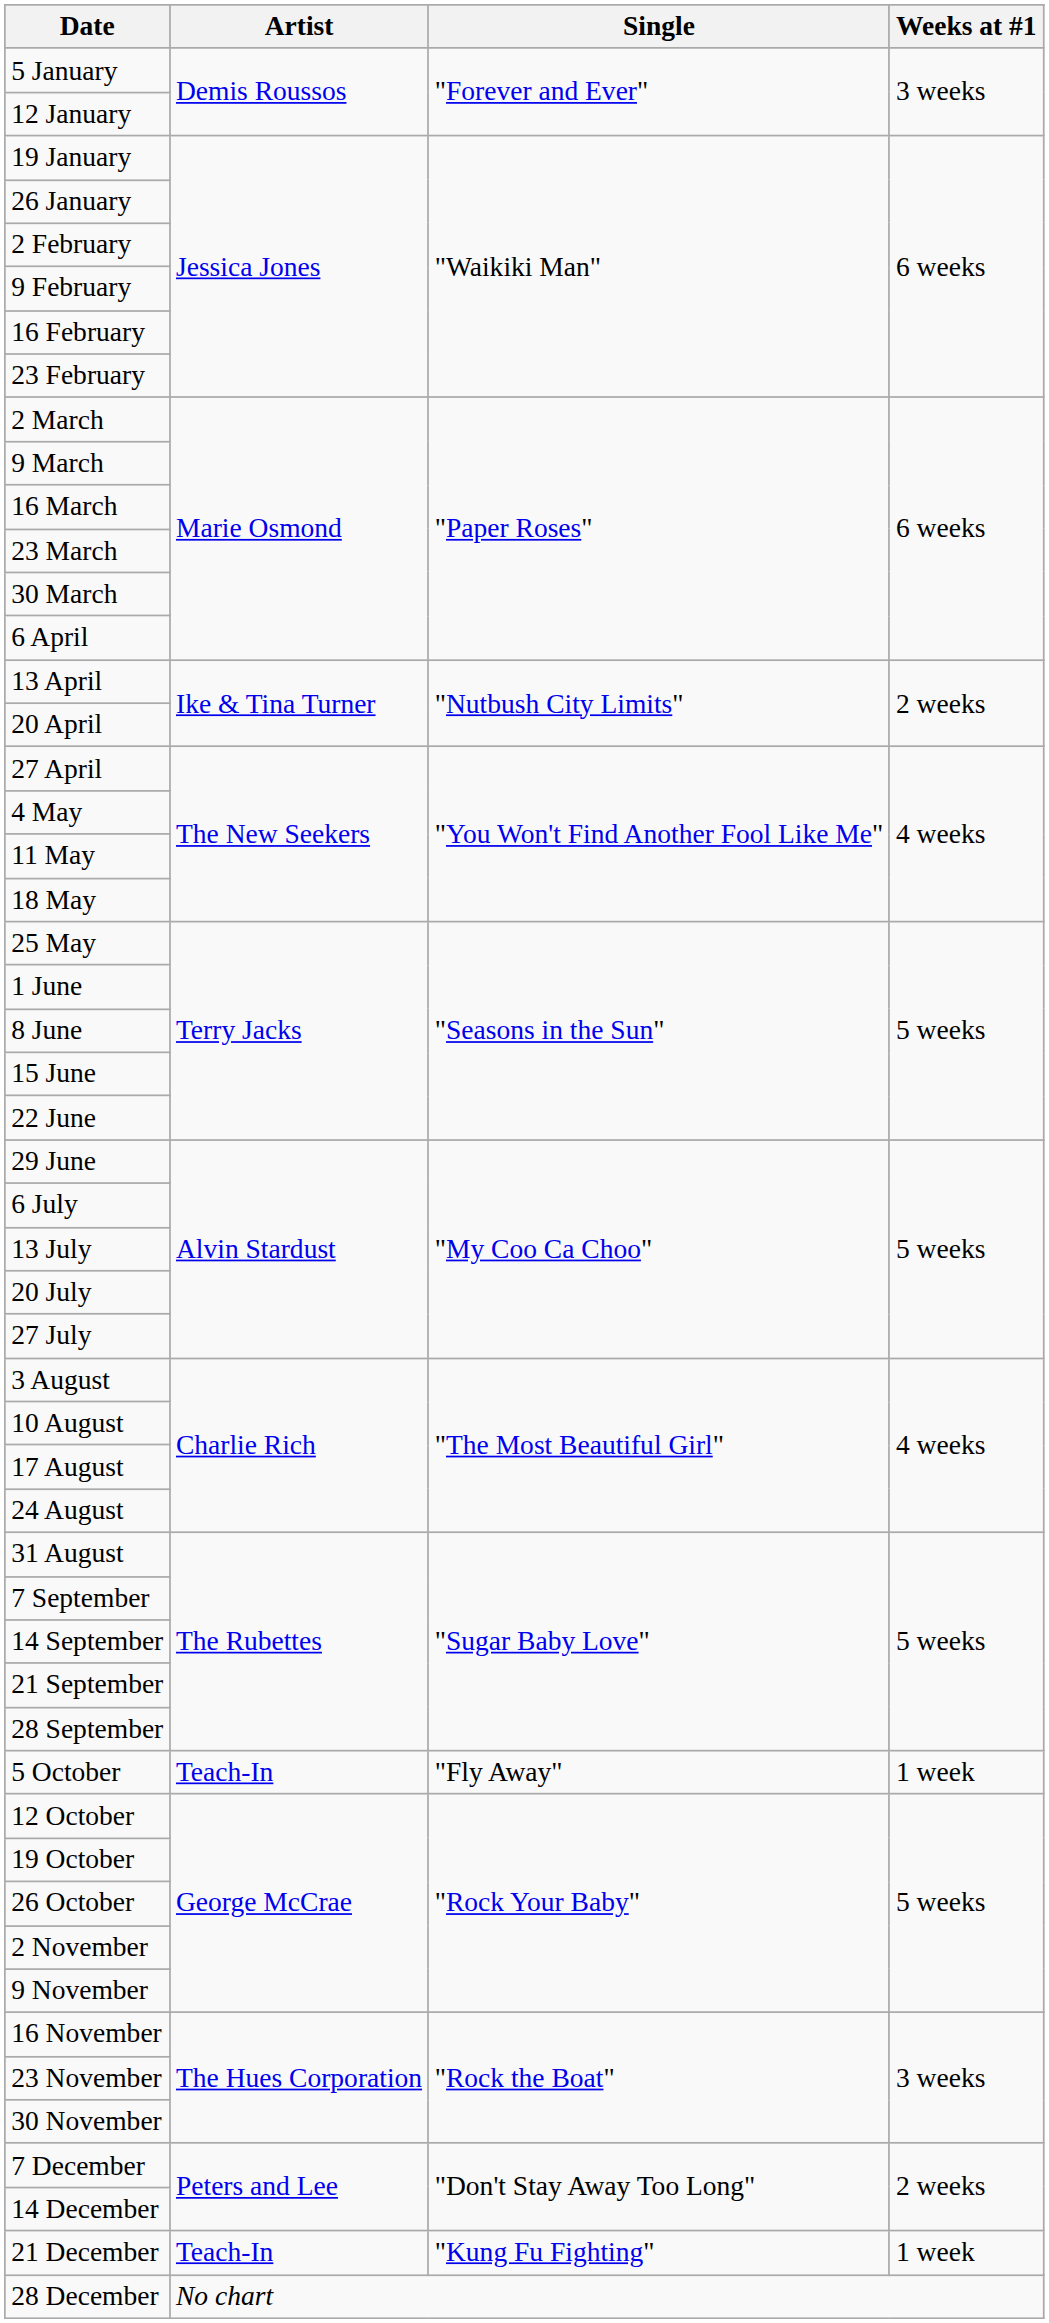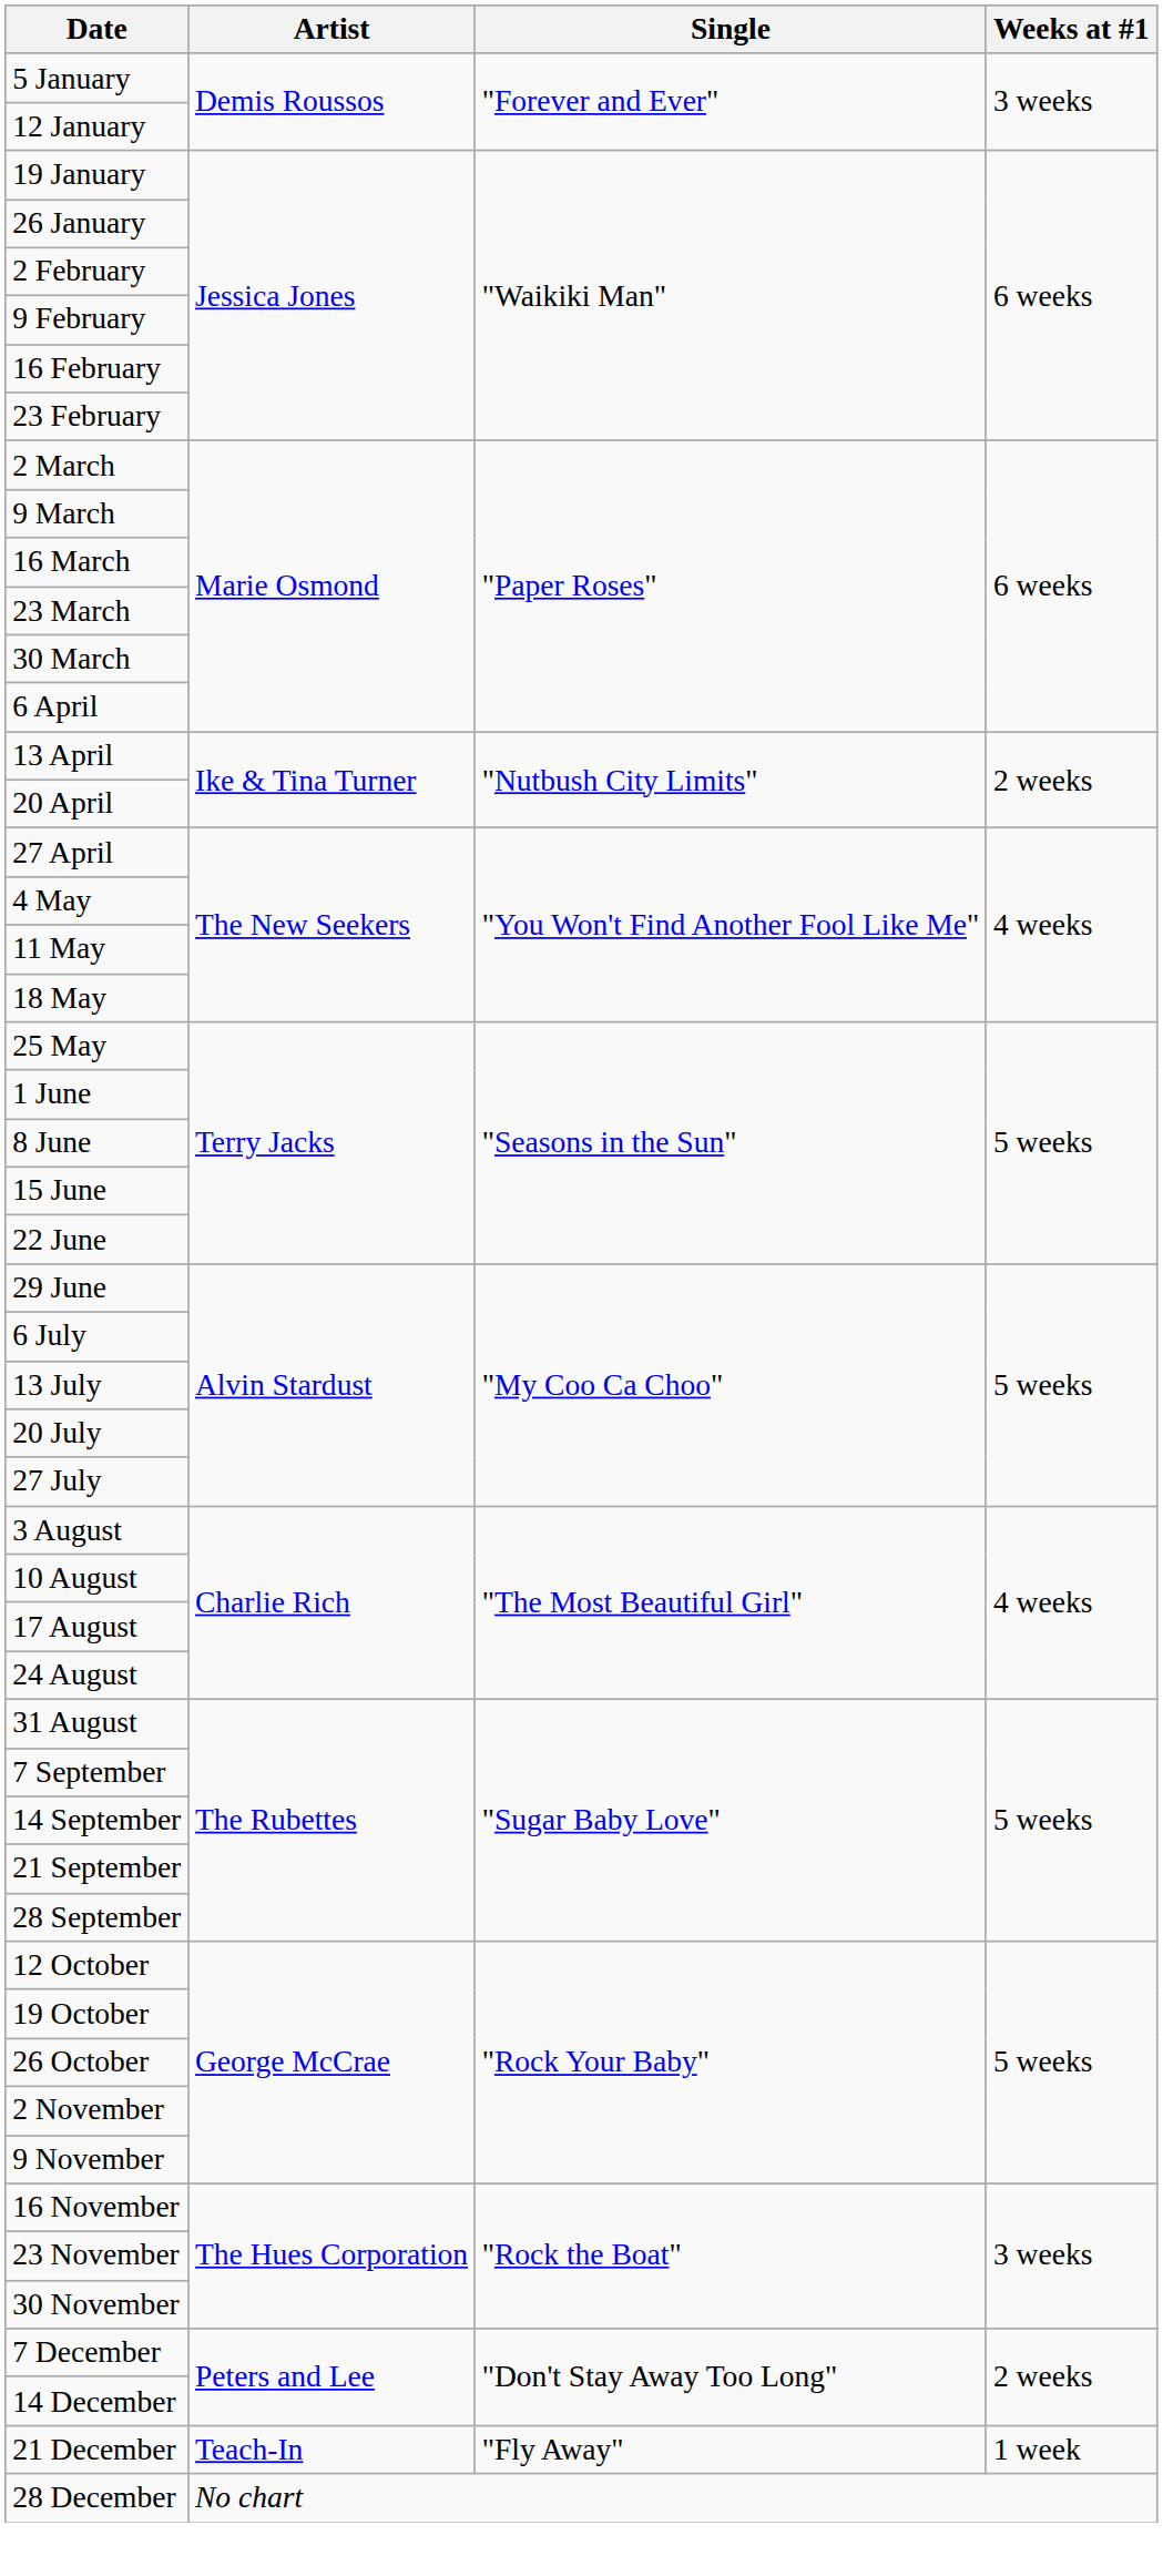 <table class="wikitable">
 <tr>
 <th>Date</th>
 <th>Artist</th>
 <th>Single</th>
 <th>Weeks at #1</th>
 </tr>
 <tr>
 <td>5 January</td>
 <td rowspan="2"><a href='#'>Demis Roussos</a></td>
 <td rowspan="2">"<a href='#'>Forever and Ever</a>"</td>
 <td rowspan="2">3 weeks</td>
 </tr>
 <tr>
 <td>12 January</td>
 </tr>
 <tr>
 <td>19 January</td>
 <td rowspan="6"><a href='#'>Jessica Jones</a></td>
 <td rowspan="6">"Waikiki Man"</td>
 <td rowspan="6">6 weeks</td>
 </tr>
 <tr>
 <td>26 January</td>
 </tr>
 <tr>
 <td>2 February</td>
 </tr>
 <tr>
 <td>9 February</td>
 </tr>
 <tr>
 <td>16 February</td>
 </tr>
 <tr>
 <td>23 February</td>
 </tr>
 <tr>
 <td>2 March</td>
 <td rowspan="6"><a href='#'>Marie Osmond</a></td>
 <td rowspan="6">"<a href='#'>Paper Roses</a>"</td>
 <td rowspan="6">6 weeks</td>
 </tr>
 <tr>
 <td>9 March</td>
 </tr>
 <tr>
 <td>16 March</td>
 </tr>
 <tr>
 <td>23 March</td>
 </tr>
 <tr>
 <td>30 March</td>
 </tr>
 <tr>
 <td>6 April</td>
 </tr>
 <tr>
 <td>13 April</td>
 <td rowspan="2"><a href='#'>Ike & Tina Turner</a></td>
 <td rowspan="2">"<a href='#'>Nutbush City Limits</a>"</td>
 <td rowspan="2">2 weeks</td>
 </tr>
 <tr>
 <td>20 April</td>
 </tr>
 <tr>
 <td>27 April</td>
 <td rowspan="4"><a href='#'>The New Seekers</a></td>
 <td rowspan="4">"<a href='#'>You Won't Find Another Fool Like Me</a>"</td>
 <td rowspan="4">4 weeks</td>
 </tr>
 <tr>
 <td>4 May</td>
 </tr>
 <tr>
 <td>11 May</td>
 </tr>
 <tr>
 <td>18 May</td>
 </tr>
 <tr>
 <td>25 May</td>
 <td rowspan="5"><a href='#'>Terry Jacks</a></td>
 <td rowspan="5">"<a href='#'>Seasons in the Sun</a>"</td>
 <td rowspan="5">5 weeks</td>
 </tr>
 <tr>
 <td>1 June</td>
 </tr>
 <tr>
 <td>8 June</td>
 </tr>
 <tr>
 <td>15 June</td>
 </tr>
 <tr>
 <td>22 June</td>
 </tr>
 <tr>
 <td>29 June</td>
 <td rowspan="5"><a href='#'>Alvin Stardust</a></td>
 <td rowspan="5">"<a href='#'>My Coo Ca Choo</a>"</td>
 <td rowspan="5">5 weeks</td>
 </tr>
 <tr>
 <td>6 July</td>
 </tr>
 <tr>
 <td>13 July</td>
 </tr>
 <tr>
 <td>20 July</td>
 </tr>
 <tr>
 <td>27 July</td>
 </tr>
 <tr>
 <td>3 August</td>
 <td rowspan="4"><a href='#'>Charlie Rich</a></td>
 <td rowspan="4">"<a href='#'>The Most Beautiful Girl</a>"</td>
 <td rowspan="4">4 weeks</td>
 </tr>
 <tr>
 <td>10 August</td>
 </tr>
 <tr>
 <td>17 August</td>
 </tr>
 <tr>
 <td>24 August</td>
 </tr>
 <tr>
 <td>31 August</td>
 <td rowspan="5"><a href='#'>The Rubettes</a></td>
 <td rowspan="5">"<a href='#'>Sugar Baby Love</a>"</td>
 <td rowspan="5">5 weeks</td>
 </tr>
 <tr>
 <td>7 September</td>
 </tr>
 <tr>
 <td>14 September</td>
 </tr>
 <tr>
 <td>21 September</td>
 </tr>
 <tr>
 <td>28 September</td>
 </tr>
 <tr>
-<td>5 October</td>
-<td><a href='#'>Teach-In</a></td>
-<td>"Fly Away"</td>
-<td>1 week</td>
-</tr>
-<tr>
 <td>12 October</td>
 <td rowspan="5"><a href='#'>George McCrae</a></td>
 <td rowspan="5">"<a href='#'>Rock Your Baby</a>"</td>
 <td rowspan="5">5 weeks</td>
 </tr>
 <tr>
 <td>19 October</td>
 </tr>
 <tr>
 <td>26 October</td>
 </tr>
 <tr>
 <td>2 November</td>
 </tr>
 <tr>
 <td>9 November</td>
 </tr>
 <tr>
 <td>16 November</td>
 <td rowspan="3"><a href='#'>The Hues Corporation</a></td>
 <td rowspan="3">"<a href='#'>Rock the Boat</a>"</td>
 <td rowspan="3">3 weeks</td>
 </tr>
 <tr>
 <td>23 November</td>
 </tr>
 <tr>
 <td>30 November</td>
 </tr>
 <tr>
 <td>7 December</td>
 <td rowspan="2"><a href='#'>Peters and Lee</a></td>
 <td rowspan="2">"Don't Stay Away Too Long"</td>
 <td rowspan="2">2 weeks</td>
 </tr>
 <tr>
 <td>14 December</td>
 </tr>
 <tr>
 <td>21 December</td>
 <td><a href='#'>Teach-In</a></td>
-<td>"<a href='#'>Kung Fu Fighting</a>"</td>
+<td>"Fly Away"</td>
 <td>1 week</td>
 </tr>
 <tr>
 <td>28 December</td>
 <td colspan="3"><em>No chart</em></td>
 </tr>
 </table>
